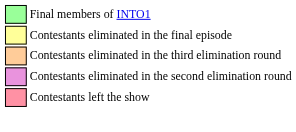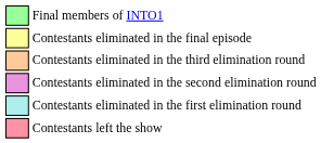 <table class="toccolours" style="font-size: 75%; white-space: nowrap;">
 <tr>
 <td style="background:#99FF99; border: 1px solid black;">      </td>
 <td>Final members of <a href='#'>INTO1</a></td>
 </tr>
 <tr>
 <td style="background:#FFFF99; border: 1px solid black;">      </td>
 <td>Contestants eliminated in the final episode</td>
 </tr>
 <tr>
 <td style="background:#FFCC99; border: 1px solid black;">      </td>
 <td>Contestants eliminated in the third elimination round</td>
 </tr>
 <tr>
 <td style="background:#E993DD; border: 1px solid black;">      </td>
 <td>Contestants eliminated in the second elimination round</td>
 </tr>
 <tr>
+<td style="background:#AFEEEE; border: 1px solid black;">      </td>
+<td>Contestants eliminated in the first elimination round</td>
+</tr>
+<tr>
 <td style="background:#FF91A4; border: 1px solid black;">      </td>
 <td>Contestants left the show</td>
 </tr>
 </table>
